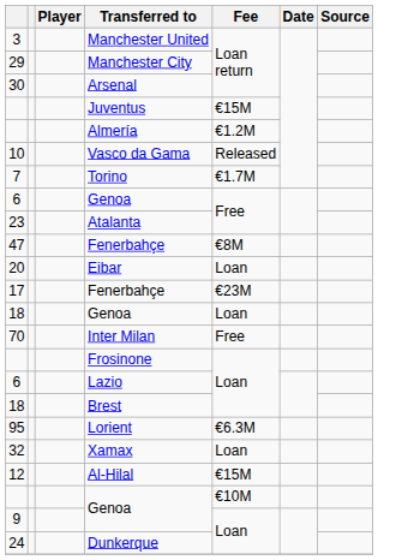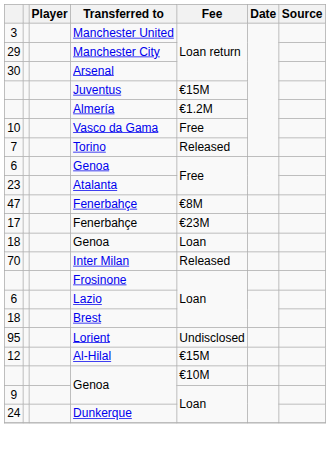 <table class="wikitable plainrowheaders sortable">
 <tr>
 <th></th>
 <th></th>
 <th scope="col">Player</th>
 <th>Transferred to</th>
 <th style="width: 65px;">Fee</th>
 <th scope="col">Date</th>
 <th scope="col">Source</th>
 </tr>
 <tr>
 <td align="center">3</td>
 <td align="center"></td>
 <td></td>
 <td> <a href='#'>Manchester United</a></td>
 <td rowspan="3">Loan return</td>
 <td rowspan="7"></td>
 <td></td>
 </tr>
 <tr>
 <td align="center">29</td>
 <td align="center"></td>
 <td></td>
 <td> <a href='#'>Manchester City</a></td>
 <td></td>
 </tr>
 <tr>
 <td align="center">30</td>
 <td align="center"></td>
 <td></td>
 <td> <a href='#'>Arsenal</a></td>
 <td></td>
 </tr>
 <tr>
 <td align="center"></td>
 <td align="center"></td>
 <td></td>
 <td> <a href='#'>Juventus</a></td>
 <td>€15M</td>
 <td></td>
 </tr>
 <tr>
 <td align="center"></td>
 <td align="center"></td>
 <td></td>
 <td> <a href='#'>Almería</a></td>
 <td>€1.2M</td>
 <td></td>
 </tr>
 <tr>
 <td align="center">10</td>
 <td align="center"></td>
 <td></td>
 <td> <a href='#'>Vasco da Gama</a></td>
-<td>Released</td>
+<td>Free</td>
 <td></td>
 </tr>
 <tr>
 <td align=center>7</td>
 <td align=center></td>
 <td></td>
 <td> <a href='#'>Torino</a></td>
-<td>€1.7M</td>
+<td>Released</td>
 <td></td>
 </tr>
 <tr>
 <td align="center">6</td>
 <td align="center"></td>
 <td></td>
 <td> <a href='#'>Genoa</a></td>
 <td rowspan="2">Free</td>
 <td rowspan="2"></td>
 <td></td>
 </tr>
 <tr>
 <td align="center">23</td>
 <td align="center"></td>
 <td></td>
 <td> <a href='#'>Atalanta</a></td>
 <td></td>
 </tr>
 <tr>
 <td align="center">47</td>
 <td align="center"></td>
 <td></td>
 <td> <a href='#'>Fenerbahçe</a></td>
 <td>€8M</td>
 <td></td>
 <td></td>
 </tr>
 <tr>
-<td align="center">20</td>
-<td align="center"></td>
-<td></td>
-<td> <a href='#'>Eibar</a></td>
-<td>Loan</td>
-<td></td>
-<td></td>
-</tr>
-<tr>
 <td align="center">17</td>
 <td align="center"></td>
 <td></td>
 <td> Fenerbahçe</td>
 <td>€23M</td>
 <td></td>
 <td></td>
 </tr>
 <tr>
 <td align="center">18</td>
 <td align="center"></td>
 <td></td>
 <td> Genoa</td>
 <td>Loan</td>
 <td></td>
 <td></td>
 </tr>
 <tr>
 <td align="center">70</td>
 <td align="center"></td>
 <td></td>
 <td> <a href='#'>Inter Milan</a></td>
-<td>Free</td>
+<td>Released</td>
 <td></td>
 <td></td>
 </tr>
 <tr>
 <td align="center"></td>
 <td align="center"></td>
 <td></td>
 <td> <a href='#'>Frosinone</a></td>
 <td rowspan="3">Loan</td>
 <td></td>
 <td></td>
 </tr>
 <tr>
 <td align="center">6</td>
 <td align="center"></td>
 <td></td>
 <td> <a href='#'>Lazio</a></td>
 <td rowspan="2"></td>
 <td></td>
 </tr>
 <tr>
 <td align="center">18</td>
 <td align="center"></td>
 <td></td>
 <td> <a href='#'>Brest</a></td>
 <td></td>
 </tr>
 <tr>
 <td align=center>95</td>
 <td align=center></td>
 <td></td>
 <td> <a href='#'>Lorient</a></td>
-<td>€6.3M</td>
-<td></td>
-<td></td>
-</tr>
-<tr>
-<td align=center>32</td>
-<td align=center></td>
-<td></td>
-<td> <a href='#'>Xamax</a></td>
-<td>Loan</td>
+<td>Undisclosed</td>
 <td></td>
 <td></td>
 </tr>
 <tr>
 <td align=center>12</td>
 <td align=center></td>
 <td></td>
 <td> <a href='#'>Al-Hilal</a></td>
 <td>€15M</td>
 <td></td>
 <td></td>
 </tr>
 <tr>
 <td align="center"></td>
 <td align="center"></td>
 <td></td>
 <td rowspan="2"> Genoa</td>
 <td>€10M</td>
 <td></td>
 <td></td>
 </tr>
 <tr>
 <td align=center>9</td>
 <td align=center></td>
 <td></td>
 <td rowspan="2">Loan</td>
 <td rowspan="2"></td>
 <td></td>
 </tr>
 <tr>
 <td align=center>24</td>
 <td align=center></td>
 <td></td>
 <td> <a href='#'>Dunkerque</a></td>
 <td></td>
 </tr>
 <tr>
 </tr>
 </table>
